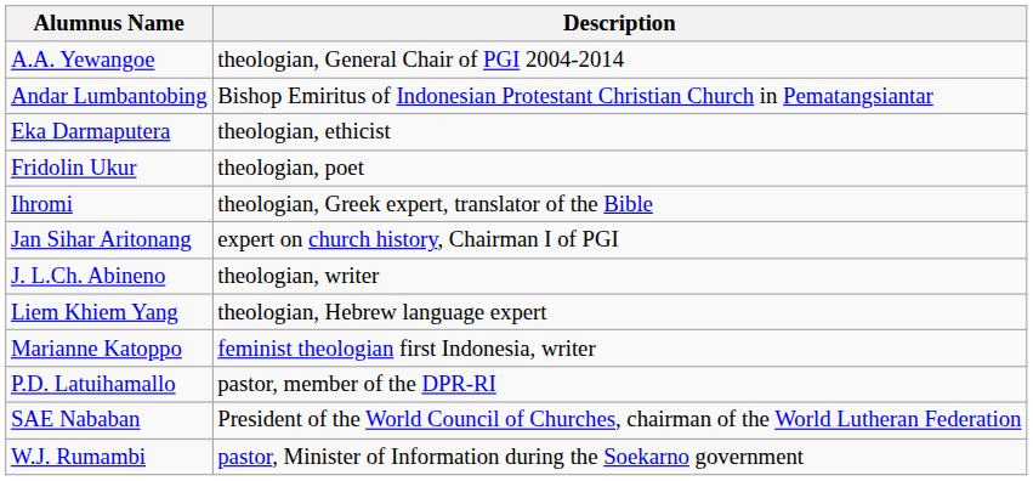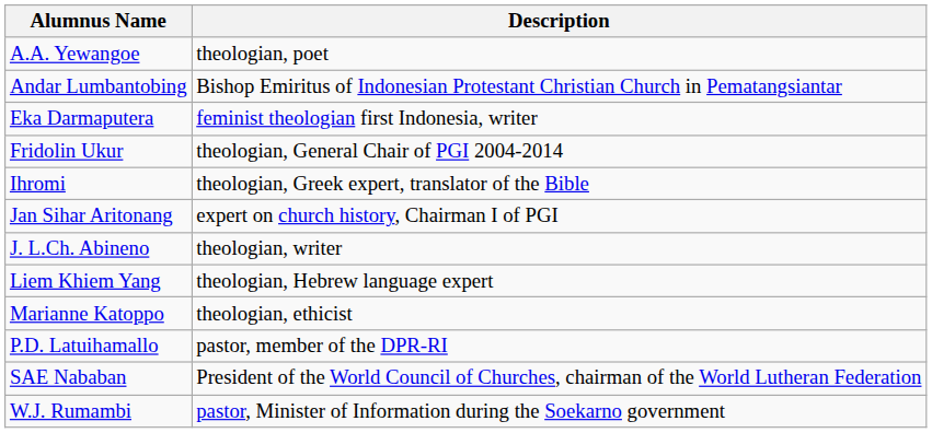 <table class = "wikitable sortable">
 <tr>
 <th>Alumnus Name</th>
 <th>Description</th>
 </tr>
 <tr>
 <td><a href='#'>A.A.  Yewangoe</a></td>
-<td>theologian, General Chair of <a href='#'>PGI</a> 2004-2014</td>
+<td>theologian, poet</td>
 </tr>
 <tr>
 <td><a href='#'>Andar Lumbantobing</a></td>
 <td>Bishop Emiritus of <a href='#'>Indonesian Protestant Christian Church</a> in <a href='#'>Pematangsiantar</a></td>
 </tr>
 <tr>
 <td><a href='#'>Eka Darmaputera</a></td>
-<td>theologian, ethicist</td>
+<td><a href='#'>feminist theologian</a> first Indonesia, writer</td>
 </tr>
 <tr>
 <td><a href='#'>Fridolin Ukur</a></td>
-<td>theologian, poet</td>
+<td>theologian, General Chair of <a href='#'>PGI</a> 2004-2014</td>
 </tr>
 <tr>
 <td><a href='#'>Ihromi</a></td>
 <td>theologian, Greek expert, translator of the <a href='#'>Bible</a></td>
 </tr>
 <tr>
 <td><a href='#'>Jan Sihar Aritonang</a></td>
 <td>expert on <a href='#'>church history</a>, Chairman I of PGI</td>
 </tr>
 <tr>
 <td><a href='#'>J.  L.Ch.  Abineno</a></td>
 <td>theologian, writer</td>
 </tr>
 <tr>
 <td><a href='#'>Liem Khiem Yang</a></td>
 <td>theologian, Hebrew language expert</td>
 </tr>
 <tr>
 <td><a href='#'>Marianne Katoppo</a></td>
-<td><a href='#'>feminist theologian</a> first Indonesia, writer</td>
+<td>theologian, ethicist</td>
 </tr>
 <tr>
 <td><a href='#'>P.D. Latuihamallo</a></td>
 <td>pastor, member of the <a href='#'>DPR-RI</a></td>
 </tr>
 <tr>
 <td><a href='#'>SAE Nababan</a></td>
 <td>President of the <a href='#'>World Council of Churches</a>, chairman of the <a href='#'>World Lutheran Federation</a></td>
 </tr>
 <tr>
 <td><a href='#'>W.J. Rumambi</a></td>
 <td><a href='#'>pastor</a>, Minister of Information during the <a href='#'>Soekarno</a> government</td>
 </tr>
 </table>
